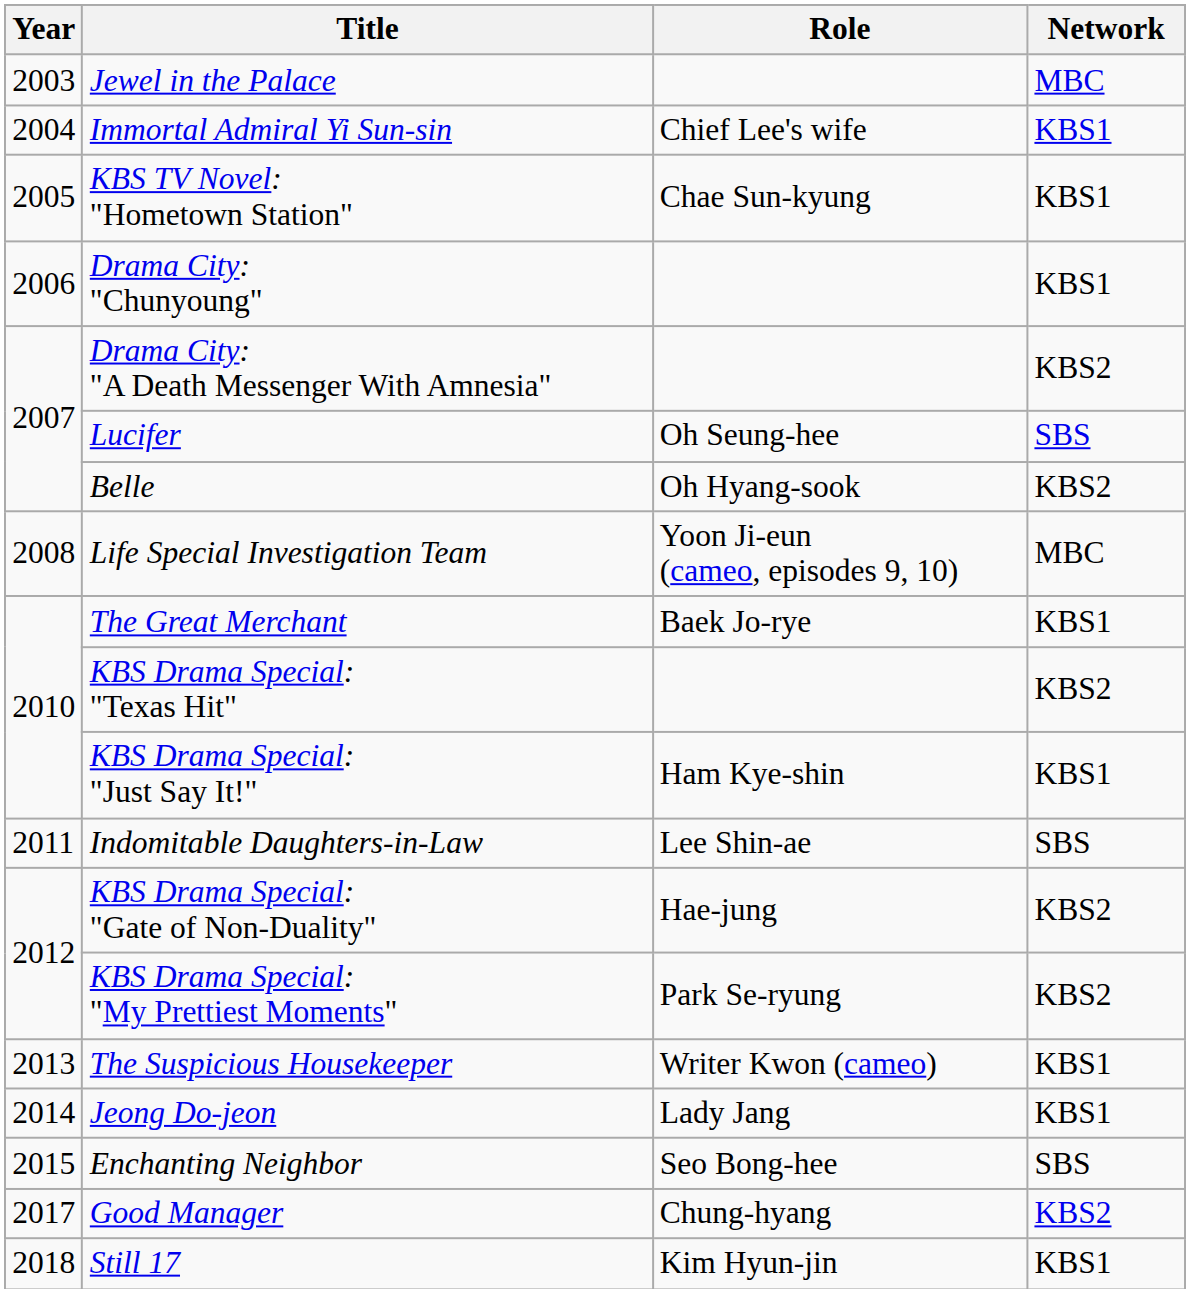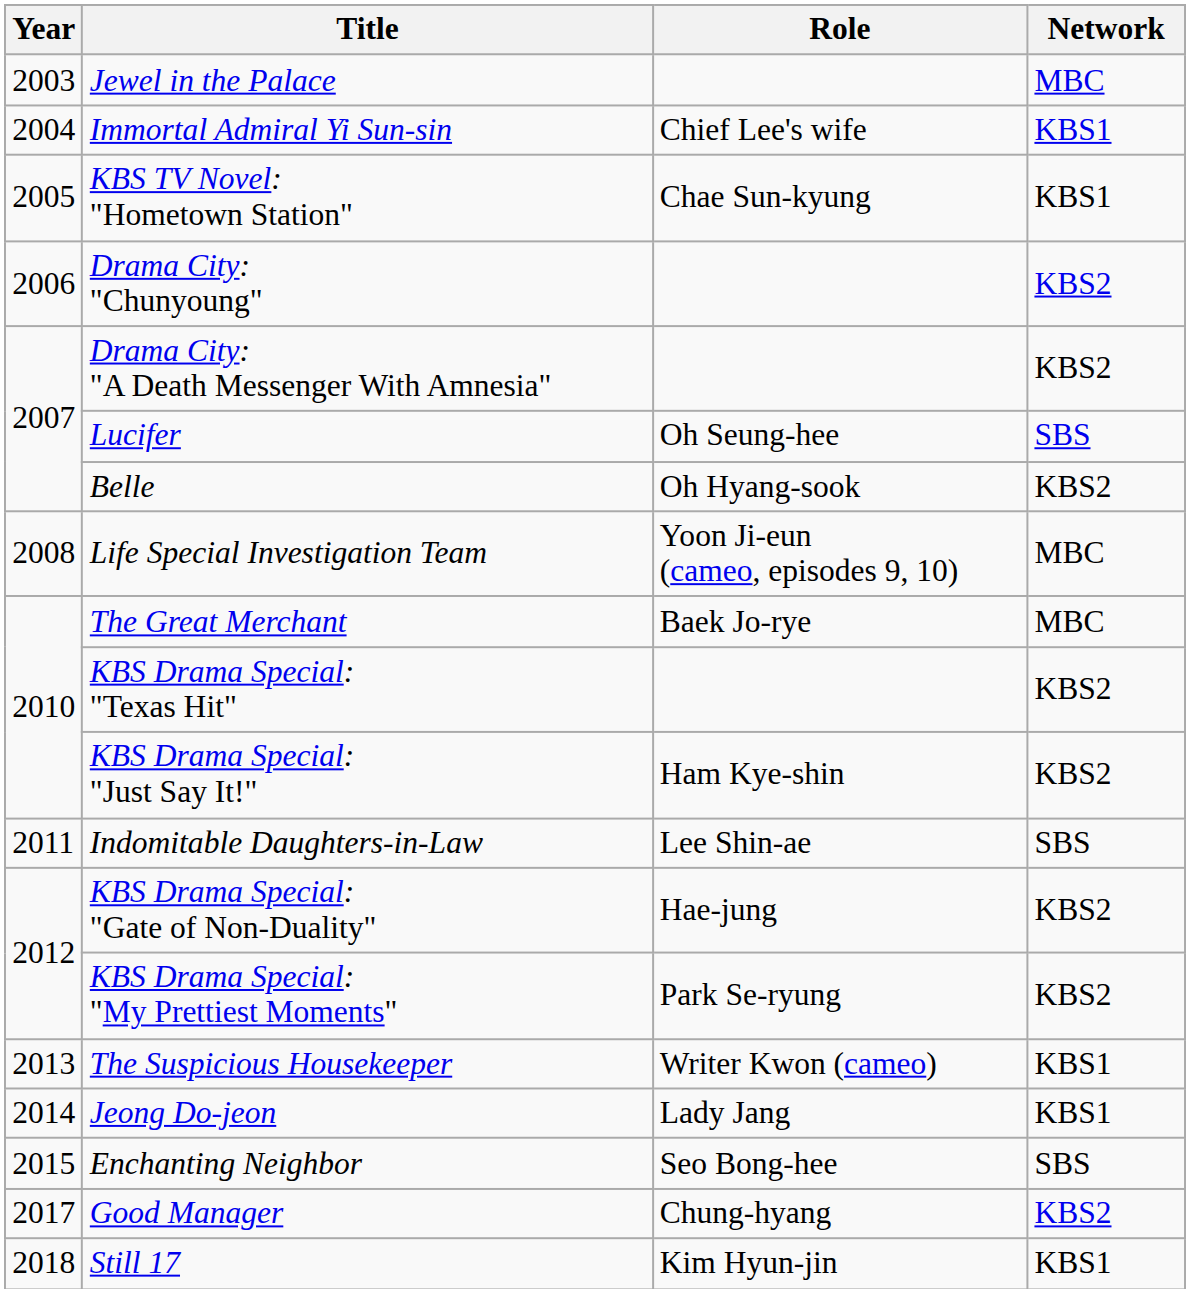 <table class="wikitable" style="width:600px">
 <tr>
 <th width=10>Year</th>
 <th>Title</th>
 <th>Role</th>
 <th>Network</th>
 </tr>
 <tr>
 <td>2003</td>
 <td><em><a href='#'>Jewel in the Palace</a></em></td>
 <td></td>
 <td><a href='#'>MBC</a></td>
 </tr>
 <tr>
 <td>2004</td>
 <td><em><a href='#'>Immortal Admiral Yi Sun-sin</a></em></td>
 <td>Chief Lee's wife</td>
 <td><a href='#'>KBS1</a></td>
 </tr>
 <tr>
 <td>2005</td>
 <td><em><a href='#'>KBS TV Novel</a>:</em><br>"Hometown Station"</td>
 <td>Chae Sun-kyung</td>
 <td>KBS1</td>
 </tr>
 <tr>
 <td>2006</td>
 <td><em><a href='#'>Drama City</a>:</em><br>"Chunyoung"</td>
 <td></td>
-<td>KBS1</td>
+<td><a href='#'>KBS2</a></td>
 </tr>
 <tr>
 <td rowspan=3>2007</td>
 <td><em><a href='#'>Drama City</a>:</em><br>"A Death Messenger With Amnesia"</td>
 <td></td>
 <td>KBS2</td>
 </tr>
 <tr>
 <td><em><a href='#'>Lucifer</a></em></td>
 <td>Oh Seung-hee</td>
 <td><a href='#'>SBS</a></td>
 </tr>
 <tr>
 <td><em>Belle</em></td>
 <td>Oh Hyang-sook</td>
 <td>KBS2</td>
 </tr>
 <tr>
 <td>2008</td>
 <td><em>Life Special Investigation Team</em></td>
 <td>Yoon Ji-eun <br> (<a href='#'>cameo</a>, episodes 9, 10)</td>
 <td>MBC</td>
 </tr>
 <tr>
 <td rowspan=3>2010</td>
 <td><em><a href='#'>The Great Merchant</a></em></td>
 <td>Baek Jo-rye</td>
-<td>KBS1</td>
+<td>MBC</td>
 </tr>
 <tr>
 <td><em><a href='#'>KBS Drama Special</a>:</em><br>"Texas Hit"</td>
 <td></td>
 <td>KBS2</td>
 </tr>
 <tr>
 <td><em><a href='#'>KBS Drama Special</a>:</em><br>"Just Say It!"</td>
 <td>Ham Kye-shin</td>
-<td>KBS1</td>
+<td>KBS2</td>
 </tr>
 <tr>
 <td>2011</td>
 <td><em>Indomitable Daughters-in-Law</em></td>
 <td>Lee Shin-ae</td>
 <td>SBS</td>
 </tr>
 <tr>
 <td rowspan=2>2012</td>
 <td><em><a href='#'>KBS Drama Special</a>:</em><br>"Gate of Non-Duality"</td>
 <td>Hae-jung</td>
 <td>KBS2</td>
 </tr>
 <tr>
 <td><em><a href='#'>KBS Drama Special</a>:</em><br>"<a href='#'>My Prettiest Moments</a>"</td>
 <td>Park Se-ryung</td>
 <td>KBS2</td>
 </tr>
 <tr>
 <td>2013</td>
 <td><em><a href='#'>The Suspicious Housekeeper</a></em></td>
 <td>Writer Kwon (<a href='#'>cameo</a>)</td>
 <td>KBS1</td>
 </tr>
 <tr>
 <td>2014</td>
 <td><em><a href='#'>Jeong Do-jeon</a></em></td>
 <td>Lady Jang</td>
 <td>KBS1</td>
 </tr>
 <tr>
 <td>2015</td>
 <td><em>Enchanting Neighbor</em></td>
 <td>Seo Bong-hee</td>
 <td>SBS</td>
 </tr>
 <tr>
 <td>2017</td>
 <td><em><a href='#'>Good Manager</a></em></td>
 <td>Chung-hyang</td>
 <td><a href='#'>KBS2</a></td>
 </tr>
 <tr>
 <td>2018</td>
 <td><em><a href='#'>Still 17</a></em></td>
 <td>Kim Hyun-jin</td>
 <td>KBS1</td>
 </tr>
 </table>
